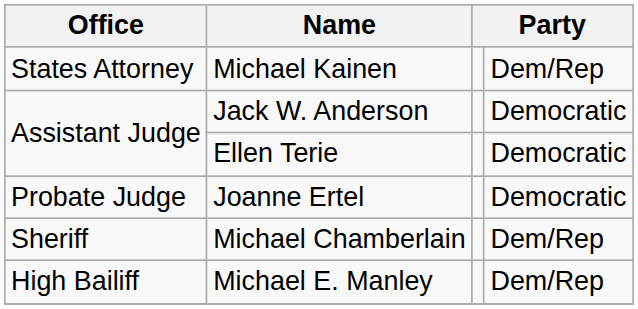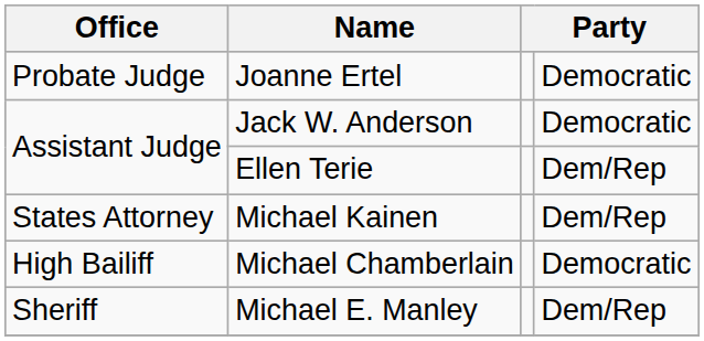 <table class="wikitable sortable">
 <tr>
 <th>Office</th>
 <th>Name</th>
 <th colspan="2">Party</th>
 </tr>
 <tr>
-<td>States Attorney</td>
-<td>Michael Kainen</td>
+<td>Probate Judge</td>
+<td>Joanne Ertel</td>
 <td></td>
-<td>Dem/Rep</td>
+<td>Democratic</td>
 </tr>
 <tr>
 <td rowspan=2>Assistant Judge</td>
 <td>Jack W. Anderson</td>
 <td></td>
 <td>Democratic</td>
 </tr>
 <tr>
 <td>Ellen Terie</td>
 <td></td>
-<td>Democratic</td>
+<td>Dem/Rep</td>
 </tr>
 <tr>
-<td>Probate Judge</td>
-<td>Joanne Ertel</td>
+<td>States Attorney</td>
+<td>Michael Kainen</td>
+<td></td>
+<td>Dem/Rep</td>
+</tr>
+<tr>
+<td>High Bailiff</td>
+<td>Michael Chamberlain</td>
 <td></td>
 <td>Democratic</td>
 </tr>
 <tr>
 <td>Sheriff</td>
-<td>Michael Chamberlain</td>
-<td></td>
-<td>Dem/Rep</td>
-</tr>
-<tr>
-<td>High Bailiff</td>
 <td>Michael E. Manley</td>
 <td></td>
 <td>Dem/Rep</td>
 </tr>
 <tr>
 </tr>
 </table>
